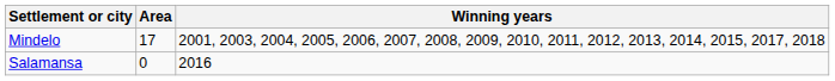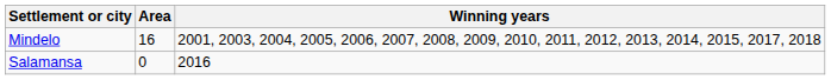 <table class="wikitable">
 <tr>
 <th>Settlement or city</th>
 <th>Area</th>
 <th>Winning years</th>
 </tr>
 <tr>
 <td><a href='#'>Mindelo</a></td>
-<td>17</td>
+<td>16</td>
 <td>2001, 2003, 2004, 2005, 2006, 2007, 2008, 2009, 2010, 2011, 2012, 2013, 2014, 2015, 2017, 2018</td>
 </tr>
 <tr>
 <td><a href='#'>Salamansa</a></td>
 <td>0</td>
 <td>2016</td>
 </tr>
 </table>
